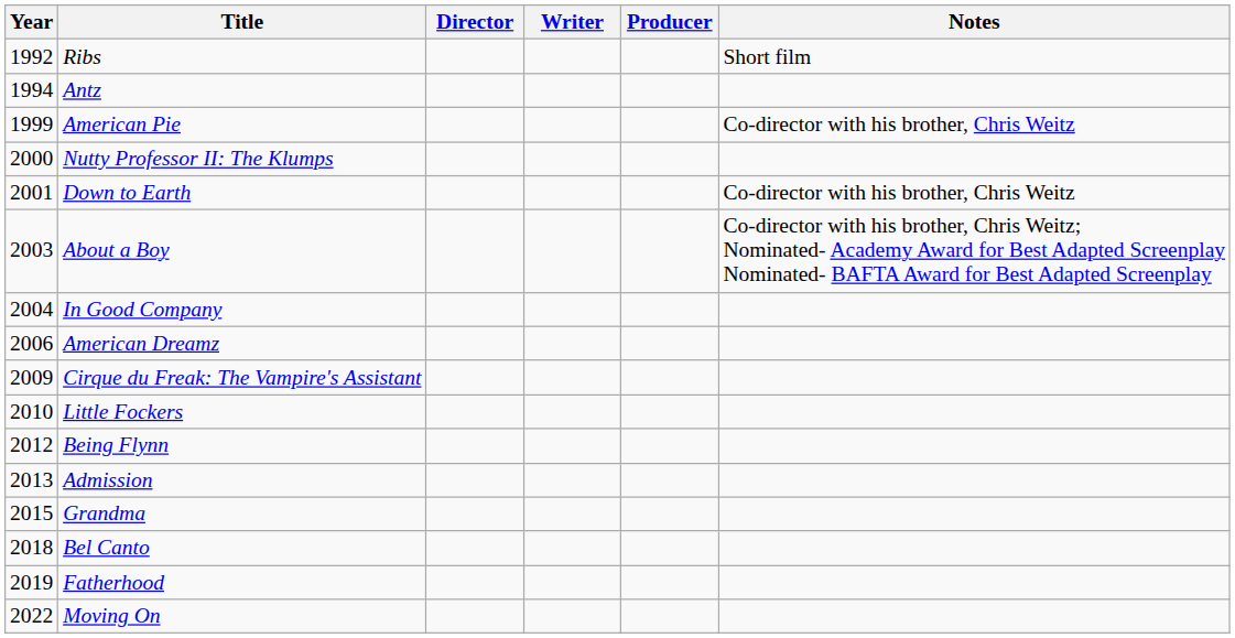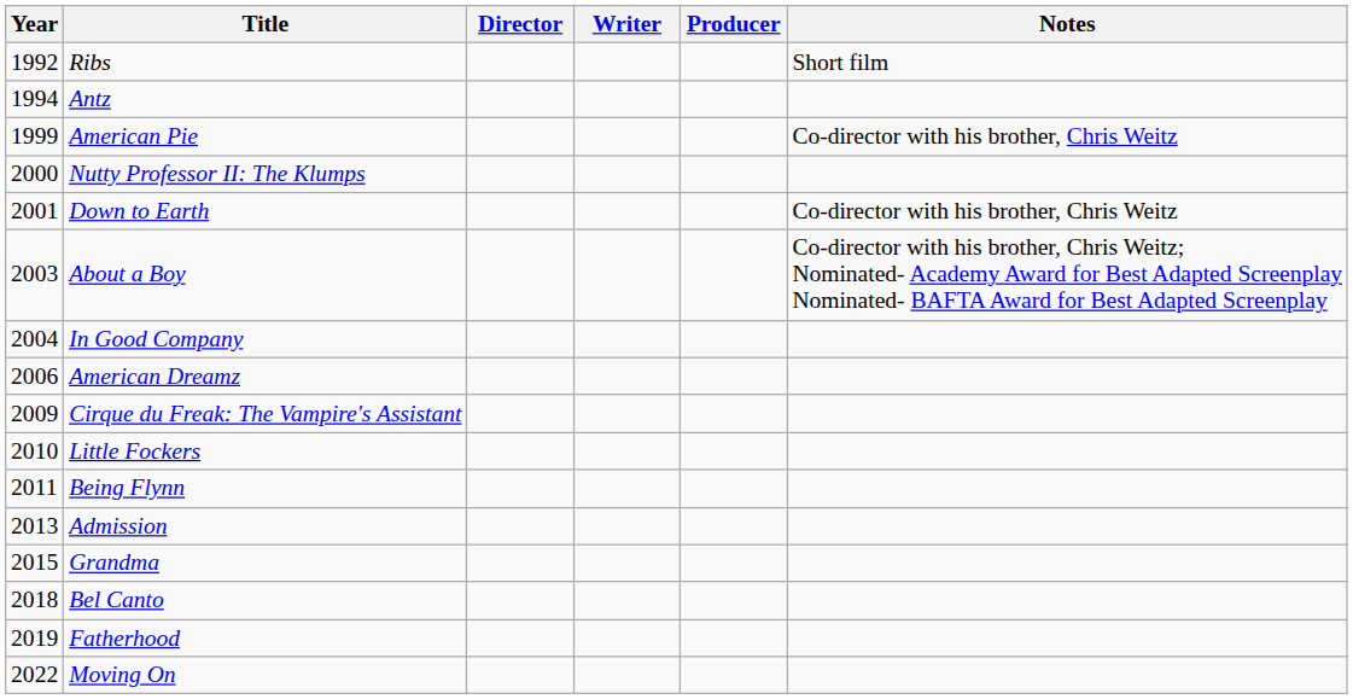 <table class=wikitable sortable">
 <tr>
 <th>Year</th>
 <th>Title</th>
 <th width=65><a href='#'>Director</a></th>
 <th width=65><a href='#'>Writer</a></th>
 <th width=65><a href='#'>Producer</a></th>
 <th>Notes</th>
 </tr>
 <tr>
 <td>1992</td>
 <td><em>Ribs</em></td>
 <td></td>
 <td></td>
 <td></td>
 <td>Short film</td>
 </tr>
 <tr>
 <td>1994</td>
 <td><em><a href='#'>Antz</a></em></td>
 <td></td>
 <td></td>
 <td></td>
 <td></td>
 </tr>
 <tr>
 <td>1999</td>
 <td><em><a href='#'>American Pie</a></em></td>
 <td></td>
 <td></td>
 <td></td>
 <td>Co-director with his brother, <a href='#'>Chris Weitz</a></td>
 </tr>
 <tr>
 <td>2000</td>
 <td><em><a href='#'>Nutty Professor II: The Klumps</a></em></td>
 <td></td>
 <td></td>
 <td></td>
 <td></td>
 </tr>
 <tr>
 <td>2001</td>
 <td><em><a href='#'>Down to Earth</a></em></td>
 <td></td>
 <td></td>
 <td></td>
 <td>Co-director with his brother, Chris Weitz</td>
 </tr>
 <tr>
 <td>2003</td>
 <td><em><a href='#'>About a Boy</a></em></td>
 <td></td>
 <td></td>
 <td></td>
 <td>Co-director with his brother, Chris Weitz;<br>Nominated- <a href='#'>Academy Award for Best Adapted Screenplay</a><br>Nominated- <a href='#'>BAFTA Award for Best Adapted Screenplay</a></td>
 </tr>
 <tr>
 <td>2004</td>
 <td><em><a href='#'>In Good Company</a></em></td>
 <td></td>
 <td></td>
 <td></td>
 <td></td>
 </tr>
 <tr>
 <td>2006</td>
 <td><em><a href='#'>American Dreamz</a></em></td>
 <td></td>
 <td></td>
 <td></td>
 <td></td>
 </tr>
 <tr>
 <td>2009</td>
 <td><em><a href='#'>Cirque du Freak: The Vampire's Assistant</a></em></td>
 <td></td>
 <td></td>
 <td></td>
 <td></td>
 </tr>
 <tr>
 <td>2010</td>
 <td><em><a href='#'>Little Fockers</a></em></td>
 <td></td>
 <td></td>
 <td></td>
 <td></td>
 </tr>
 <tr>
-<td>2012</td>
+<td>2011</td>
 <td><em><a href='#'>Being Flynn</a></em></td>
 <td></td>
 <td></td>
 <td></td>
 <td></td>
 </tr>
 <tr>
 <td>2013</td>
 <td><em><a href='#'>Admission</a></em></td>
 <td></td>
 <td></td>
 <td></td>
 <td></td>
 </tr>
 <tr>
 <td>2015</td>
 <td><em><a href='#'>Grandma</a></em></td>
 <td></td>
 <td></td>
 <td></td>
 <td></td>
 </tr>
 <tr>
 <td>2018</td>
 <td><em><a href='#'>Bel Canto</a></em></td>
 <td></td>
 <td></td>
 <td></td>
 <td></td>
 </tr>
 <tr>
 <td>2019</td>
 <td><em><a href='#'>Fatherhood</a></em></td>
 <td></td>
 <td></td>
 <td></td>
 <td></td>
 </tr>
 <tr>
 <td>2022</td>
 <td><em><a href='#'>Moving On</a></em></td>
 <td></td>
 <td></td>
 <td></td>
 <td></td>
 </tr>
 </table>
